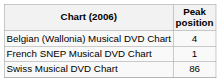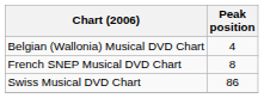 <table class="wikitable sortable">
 <tr>
 <th>Chart (2006)</th>
 <th>Peak<br>position</th>
 </tr>
 <tr>
 <td>Belgian (Wallonia) Musical DVD Chart</td>
 <td align="center">4</td>
 </tr>
 <tr>
 <td>French SNEP Musical DVD Chart</td>
-<td align="center">1</td>
+<td align="center">8</td>
 </tr>
 <tr>
 <td>Swiss Musical DVD Chart</td>
 <td align="center">86</td>
 </tr>
 <tr>
 </tr>
 </table>
